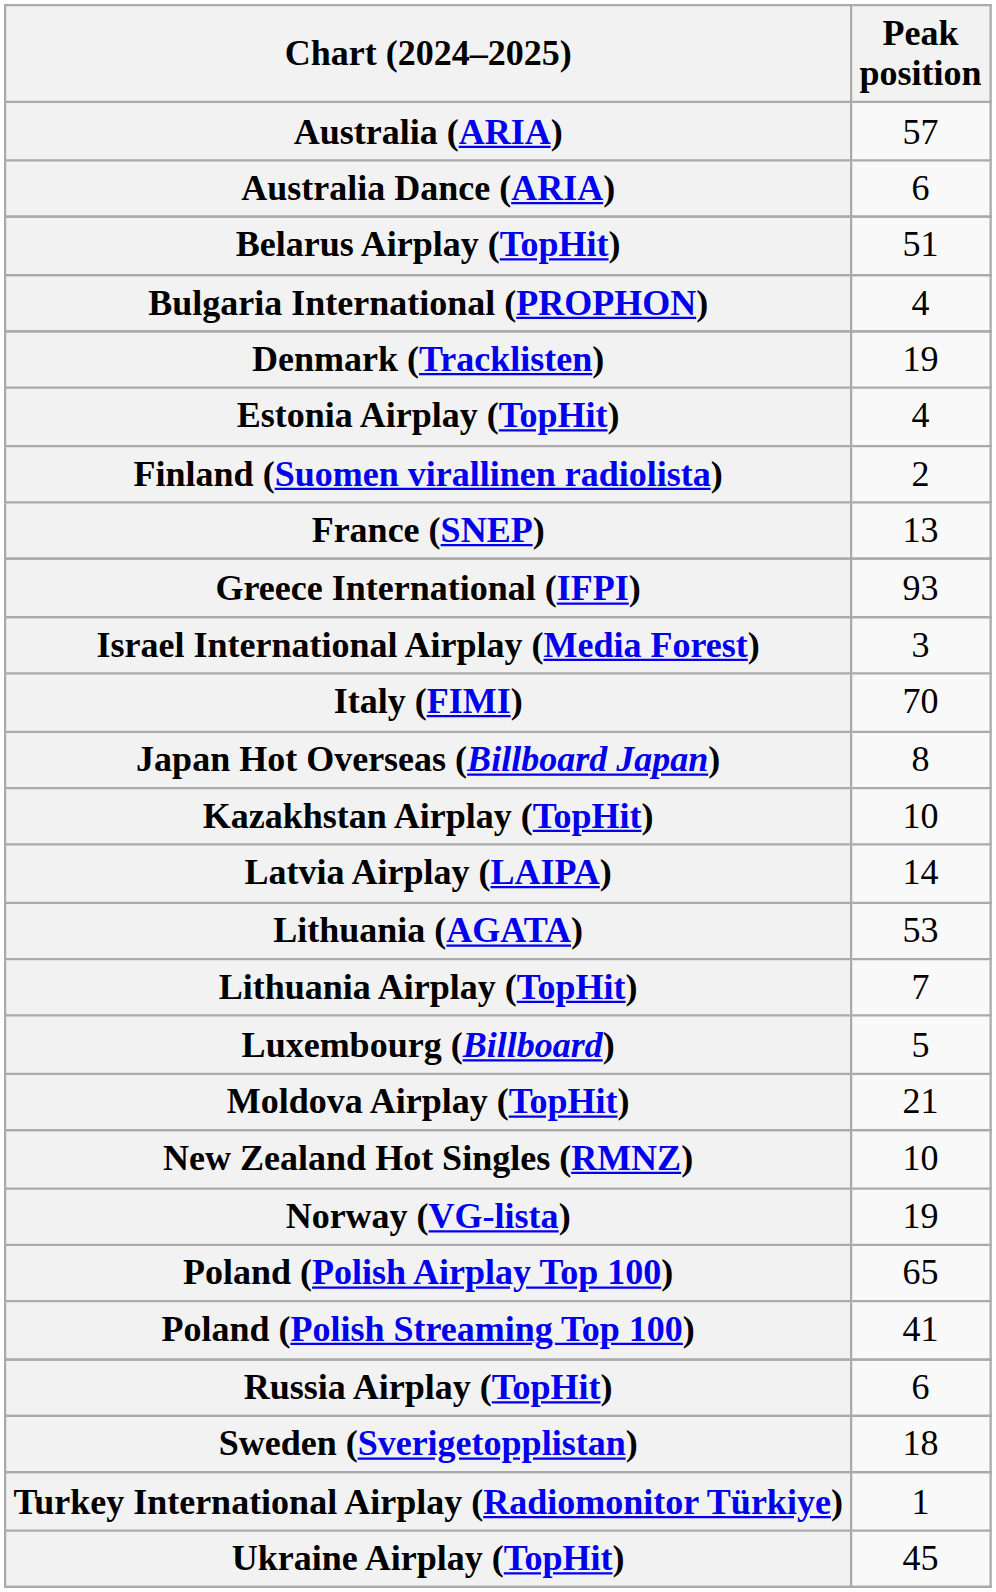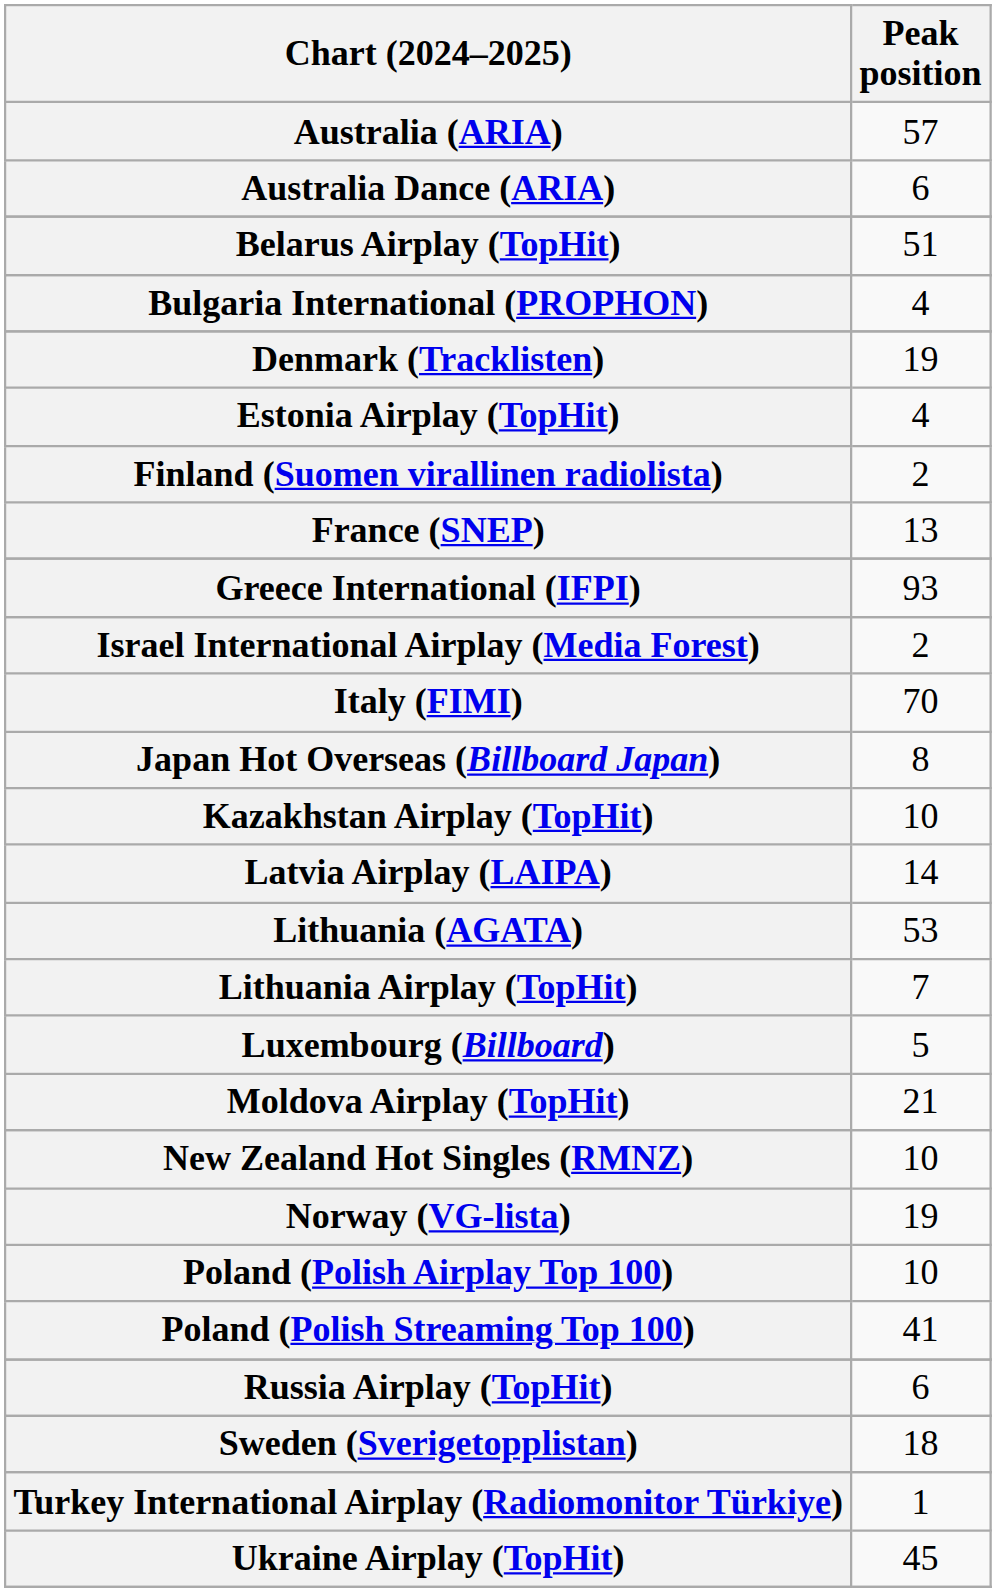 <table class="wikitable sortable plainrowheaders" style="text-align:center">
 <tr>
 <th scope="col">Chart (2024–2025)</th>
 <th scope="col">Peak<br>position</th>
 </tr>
 <tr>
 <th scope="row">Australia (<a href='#'>ARIA</a>)</th>
 <td>57</td>
 </tr>
 <tr>
 <th scope="row">Australia Dance (<a href='#'>ARIA</a>)</th>
 <td>6</td>
 </tr>
 <tr>
 </tr>
 <tr>
 <th scope="row">Belarus Airplay (<a href='#'>TopHit</a>)</th>
 <td>51</td>
 </tr>
 <tr>
 </tr>
 <tr>
 </tr>
 <tr>
 <th scope="row">Bulgaria International (<a href='#'>PROPHON</a>)</th>
 <td>4</td>
 </tr>
 <tr>
 </tr>
 <tr>
 </tr>
 <tr>
 </tr>
 <tr>
 </tr>
 <tr>
 </tr>
 <tr>
 <th scope="row">Denmark (<a href='#'>Tracklisten</a>)</th>
 <td>19</td>
 </tr>
 <tr>
 <th scope="row">Estonia Airplay (<a href='#'>TopHit</a>)</th>
 <td>4</td>
 </tr>
 <tr>
 <th scope="row">Finland (<a href='#'>Suomen virallinen radiolista</a>)</th>
 <td>2</td>
 </tr>
 <tr>
 <th scope="row">France (<a href='#'>SNEP</a>)</th>
 <td>13</td>
 </tr>
 <tr>
 </tr>
 <tr>
 </tr>
 <tr>
 <th scope="row">Greece International (<a href='#'>IFPI</a>)</th>
 <td>93</td>
 </tr>
 <tr>
 </tr>
 <tr>
 </tr>
 <tr>
 </tr>
 <tr>
 <th scope="row">Israel International Airplay (<a href='#'>Media Forest</a>)</th>
-<td>3</td>
+<td>2</td>
 </tr>
 <tr>
 <th scope="row">Italy (<a href='#'>FIMI</a>)</th>
 <td>70</td>
 </tr>
 <tr>
 <th scope="row">Japan Hot Overseas (<em><a href='#'>Billboard Japan</a></em>)</th>
 <td>8</td>
 </tr>
 <tr>
 <th scope="row">Kazakhstan Airplay (<a href='#'>TopHit</a>)</th>
 <td>10</td>
 </tr>
 <tr>
 <th scope="row">Latvia Airplay (<a href='#'>LAIPA</a>)</th>
 <td>14</td>
 </tr>
 <tr>
 <th scope="row">Lithuania (<a href='#'>AGATA</a>)</th>
 <td>53</td>
 </tr>
 <tr>
 <th scope="row">Lithuania Airplay (<a href='#'>TopHit</a>)</th>
 <td>7</td>
 </tr>
 <tr>
 <th scope="row">Luxembourg (<em><a href='#'>Billboard</a></em>)</th>
 <td>5</td>
 </tr>
 <tr>
 <th scope="row">Moldova Airplay (<a href='#'>TopHit</a>)</th>
 <td>21</td>
 </tr>
 <tr>
 </tr>
 <tr>
 </tr>
 <tr>
 <th scope="row">New Zealand Hot Singles (<a href='#'>RMNZ</a>)</th>
 <td>10</td>
 </tr>
 <tr>
 <th scope="row">Norway (<a href='#'>VG-lista</a>)</th>
 <td>19</td>
 </tr>
 <tr>
 <th scope="row">Poland (<a href='#'>Polish Airplay Top 100</a>)</th>
-<td>65</td>
+<td>10</td>
 </tr>
 <tr>
 <th scope="row">Poland (<a href='#'>Polish Streaming Top 100</a>)</th>
 <td>41</td>
 </tr>
 <tr>
 </tr>
 <tr>
 </tr>
 <tr>
 </tr>
 <tr>
 <th scope="row">Russia Airplay (<a href='#'>TopHit</a>)</th>
 <td>6</td>
 </tr>
 <tr>
 </tr>
 <tr>
 </tr>
 <tr>
 </tr>
 <tr>
 <th scope="row">Sweden (<a href='#'>Sverigetopplistan</a>)</th>
 <td>18</td>
 </tr>
 <tr>
 </tr>
 <tr>
 <th scope="row">Turkey International Airplay (<a href='#'>Radiomonitor Türkiye</a>)</th>
 <td>1</td>
 </tr>
 <tr>
 <th scope="row">Ukraine Airplay (<a href='#'>TopHit</a>)</th>
 <td>45</td>
 </tr>
 <tr>
 </tr>
 <tr>
 </tr>
 <tr>
 </tr>
 <tr>
 </tr>
 <tr>
 </tr>
 <tr>
 </tr>
 </table>
